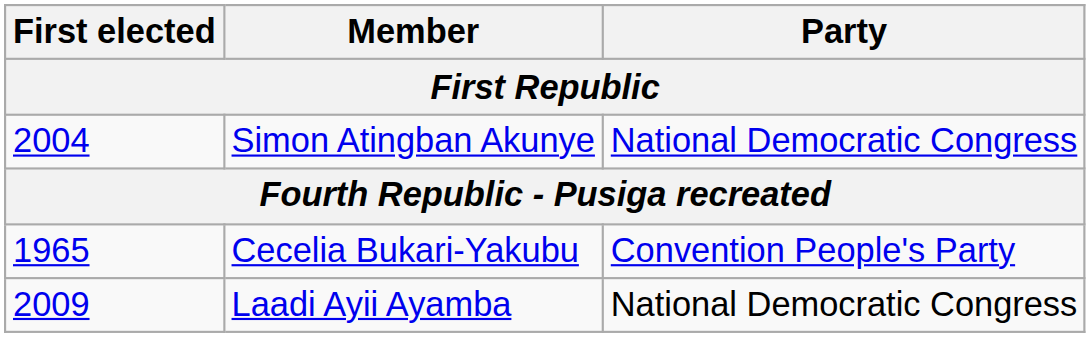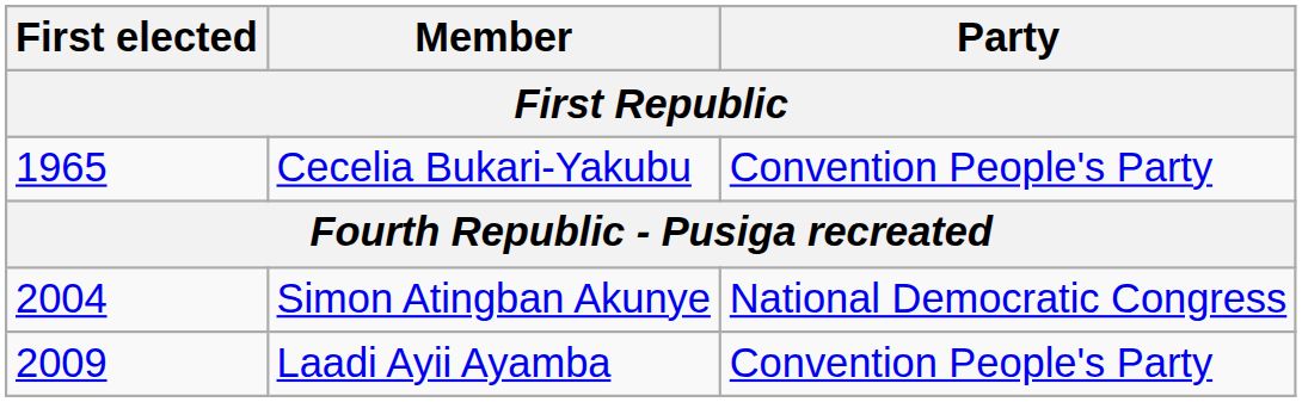 <table class="wikitable">
 <tr>
 <th>First elected</th>
 <th>Member</th>
 <th>Party</th>
 </tr>
 <tr>
 <th colspan=3><em>First Republic</em></th>
 </tr>
 <tr>
+<td><a href='#'>1965</a></td>
+<td><a href='#'>Cecelia Bukari-Yakubu</a></td>
+<td><a href='#'>Convention People's Party</a></td>
+</tr>
+<tr>
+<th colspan=3><em>Fourth Republic - Pusiga recreated</em></th>
+</tr>
+<tr>
 <td><a href='#'>2004</a></td>
 <td><a href='#'>Simon Atingban Akunye</a></td>
 <td><a href='#'>National Democratic Congress</a></td>
 </tr>
 <tr>
-<th colspan=3><em>Fourth Republic - Pusiga recreated</em></th>
-</tr>
-<tr>
-<td><a href='#'>1965</a></td>
-<td><a href='#'>Cecelia Bukari-Yakubu</a></td>
+<td><a href='#'>2009</a></td>
+<td><a href='#'>Laadi Ayii Ayamba</a></td>
 <td><a href='#'>Convention People's Party</a></td>
 </tr>
-<tr>
-<td><a href='#'>2009</a></td>
-<td><a href='#'>Laadi Ayii Ayamba</a></td>
-<td>National Democratic Congress</td>
-</tr>
 </table>
